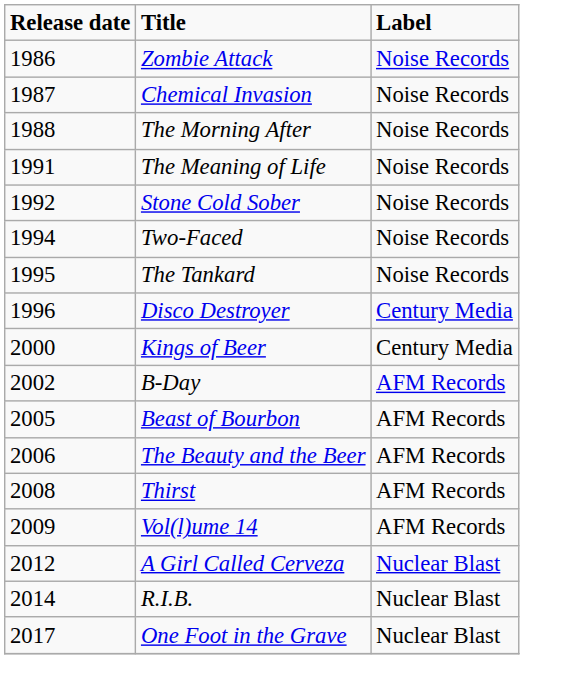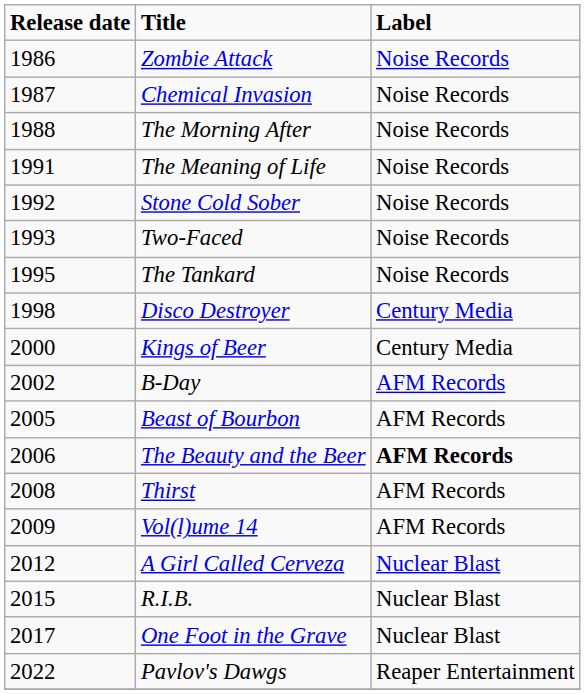 <table class="wikitable">
 <tr>
 <td><strong>Release date</strong></td>
 <td><strong>Title</strong></td>
 <td><strong>Label</strong></td>
 </tr>
 <tr>
 <td>1986</td>
 <td><em><a href='#'>Zombie Attack</a></em></td>
 <td><a href='#'>Noise Records</a></td>
 </tr>
 <tr>
 <td>1987</td>
 <td><em><a href='#'>Chemical Invasion</a></em></td>
 <td>Noise Records</td>
 </tr>
 <tr>
 <td>1988</td>
 <td><em>The Morning After</em></td>
 <td>Noise Records</td>
 </tr>
 <tr>
 <td>1991</td>
 <td><em>The Meaning of Life</em></td>
 <td>Noise Records</td>
 </tr>
 <tr>
 <td>1992</td>
 <td><em><a href='#'>Stone Cold Sober</a></em></td>
 <td>Noise Records</td>
 </tr>
 <tr>
-<td>1994</td>
+<td>1993</td>
 <td><em>Two-Faced</em></td>
 <td>Noise Records</td>
 </tr>
 <tr>
 <td>1995</td>
 <td><em>The Tankard</em></td>
 <td>Noise Records</td>
 </tr>
 <tr>
-<td>1996</td>
+<td>1998</td>
 <td><em><a href='#'>Disco Destroyer</a></em></td>
 <td><a href='#'>Century Media</a></td>
 </tr>
 <tr>
 <td>2000</td>
 <td><em><a href='#'>Kings of Beer</a></em></td>
 <td>Century Media</td>
 </tr>
 <tr>
 <td>2002</td>
 <td><em>B-Day</em></td>
 <td><a href='#'>AFM Records</a></td>
 </tr>
 <tr>
 <td>2005</td>
 <td><em><a href='#'>Beast of Bourbon</a></em></td>
 <td>AFM Records</td>
 </tr>
 <tr>
 <td>2006</td>
 <td><em><a href='#'>The Beauty and the Beer</a></em></td>
-<td>AFM Records</td>
+<td><strong>AFM Records</strong></td>
 </tr>
 <tr>
 <td>2008</td>
 <td><em><a href='#'>Thirst</a></em></td>
 <td>AFM Records</td>
 </tr>
 <tr>
 <td>2009</td>
 <td><em><a href='#'>Vol(l)ume 14</a></em></td>
 <td>AFM Records</td>
 </tr>
 <tr>
 <td>2012</td>
 <td><em><a href='#'>A Girl Called Cerveza</a></em></td>
 <td><a href='#'>Nuclear Blast</a></td>
 </tr>
 <tr>
-<td>2014</td>
+<td>2015</td>
 <td><em>R.I.B.</em></td>
 <td>Nuclear Blast</td>
 </tr>
 <tr>
 <td>2017</td>
 <td><em><a href='#'>One Foot in the Grave</a></em></td>
 <td>Nuclear Blast</td>
 </tr>
 <tr>
+<td>2022</td>
+<td><em>Pavlov's Dawgs</em></td>
+<td>Reaper Entertainment</td>
+</tr>
+<tr>
 </tr>
 </table>
